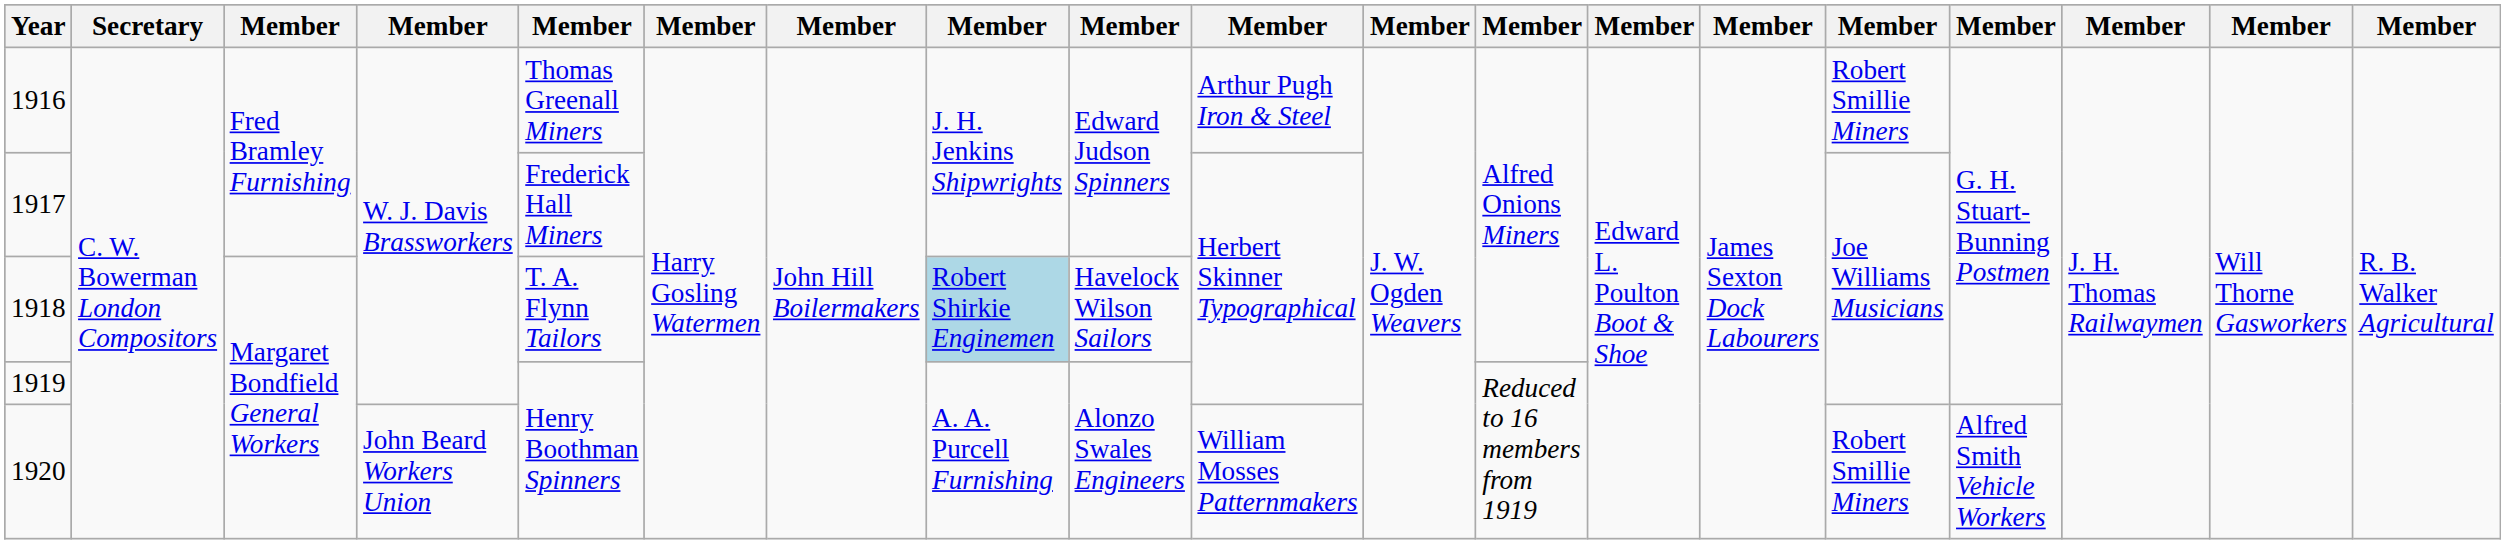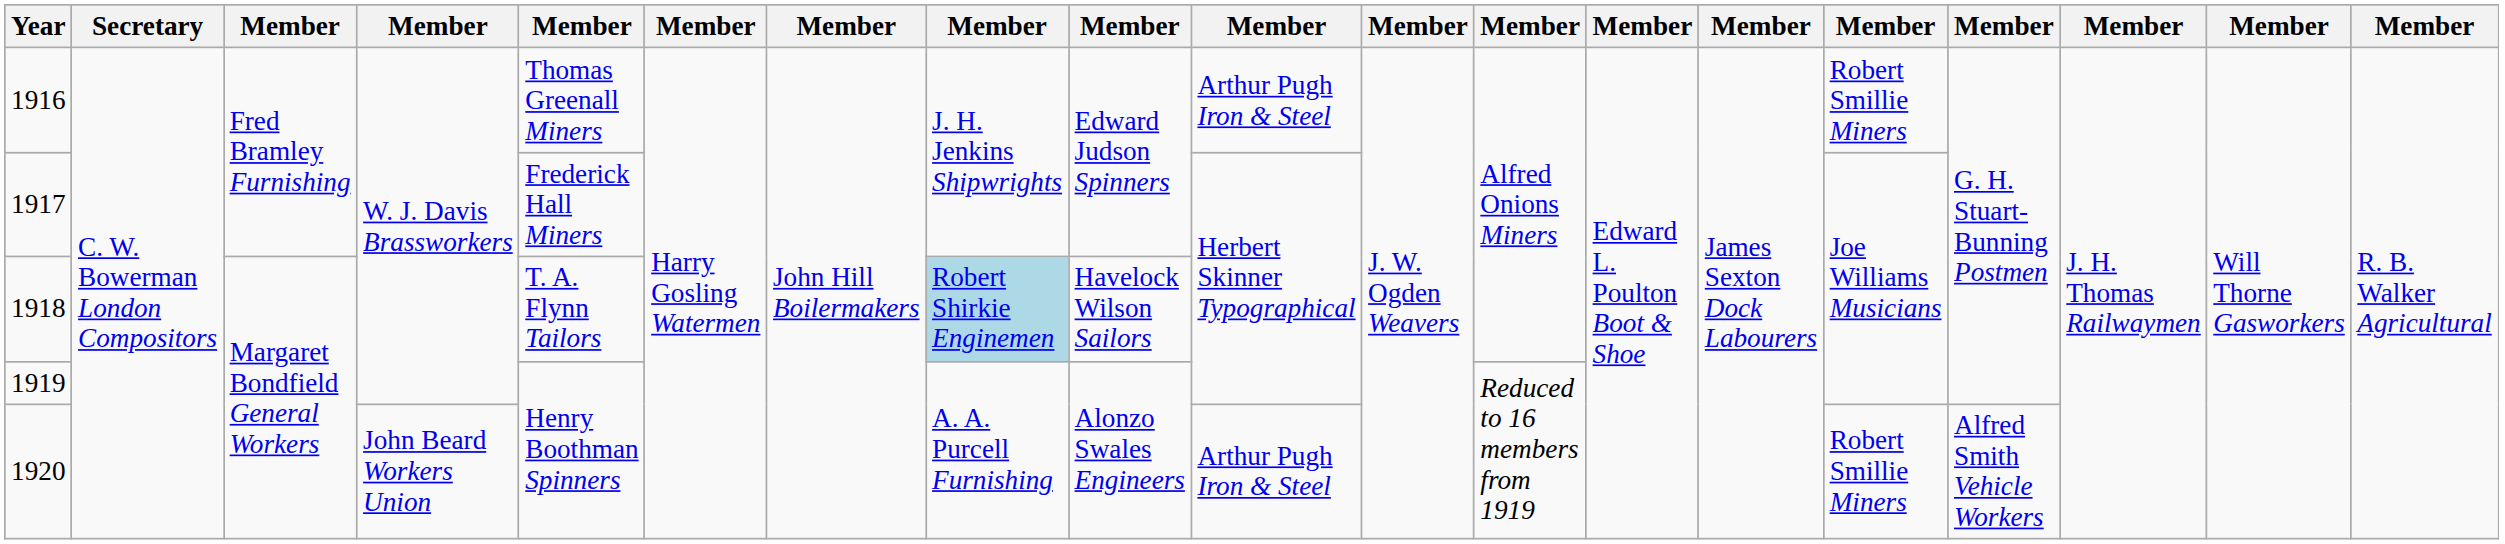 <table class="wikitable">
 <tr>
 <th>Year</th>
 <th>Secretary</th>
 <th>Member</th>
 <th>Member</th>
 <th>Member</th>
 <th>Member</th>
 <th>Member</th>
 <th>Member</th>
 <th>Member</th>
 <th>Member</th>
 <th>Member</th>
 <th>Member</th>
 <th>Member</th>
 <th>Member</th>
 <th>Member</th>
 <th>Member</th>
 <th>Member</th>
 <th>Member</th>
 <th>Member</th>
 </tr>
 <tr>
 <td>1916</td>
 <td rowspan=5><a href='#'>C. W. Bowerman</a><br><em><a href='#'>London Compositors</a></em></td>
 <td rowspan=2><a href='#'>Fred Bramley</a><br><em><a href='#'>Furnishing</a></em></td>
 <td rowspan=4><a href='#'>W. J. Davis</a><br><em><a href='#'>Brassworkers</a></em></td>
 <td><a href='#'>Thomas Greenall</a><br><em><a href='#'>Miners</a></em></td>
 <td rowspan=5><a href='#'>Harry Gosling</a><br><em><a href='#'>Watermen</a></em></td>
 <td rowspan=5><a href='#'>John Hill</a><br><em><a href='#'>Boilermakers</a></em></td>
 <td rowspan=2><a href='#'>J. H. Jenkins</a><br><em><a href='#'>Shipwrights</a></em></td>
 <td rowspan=2><a href='#'>Edward Judson</a><br><em><a href='#'>Spinners</a></em></td>
 <td><a href='#'>Arthur Pugh</a><br><em><a href='#'>Iron & Steel</a></em></td>
 <td rowspan=5><a href='#'>J. W. Ogden</a><br><em><a href='#'>Weavers</a></em></td>
 <td rowspan=3><a href='#'>Alfred Onions</a><br><em><a href='#'>Miners</a></em></td>
 <td rowspan=5><a href='#'>Edward L. Poulton</a><br><em><a href='#'>Boot & Shoe</a></em></td>
 <td rowspan=5><a href='#'>James Sexton</a><br><em><a href='#'>Dock Labourers</a></em></td>
 <td><a href='#'>Robert Smillie</a><br><em><a href='#'>Miners</a></em></td>
 <td rowspan=4><a href='#'>G. H. Stuart-Bunning</a><br><em><a href='#'>Postmen</a></em></td>
 <td rowspan=5><a href='#'>J. H. Thomas</a><br><em><a href='#'>Railwaymen</a></em></td>
 <td rowspan=5><a href='#'>Will Thorne</a><br><em><a href='#'>Gasworkers</a></em></td>
 <td rowspan=5><a href='#'>R. B. Walker</a><br><em><a href='#'>Agricultural</a></em></td>
 </tr>
 <tr>
 <td>1917</td>
 <td><a href='#'>Frederick Hall</a><br><em><a href='#'>Miners</a></em></td>
 <td rowspan=3><a href='#'>Herbert Skinner</a><br><em><a href='#'>Typographical</a></em></td>
 <td rowspan=3><a href='#'>Joe Williams</a><br><em><a href='#'>Musicians</a></em></td>
 </tr>
 <tr>
 <td>1918</td>
 <td rowspan=3><a href='#'>Margaret Bondfield</a><br><em><a href='#'>General Workers</a></em></td>
 <td><a href='#'>T. A. Flynn</a><br><em><a href='#'>Tailors</a></em></td>
 <td style="background: lightblue;"><a href='#'>Robert Shirkie</a><br><em><a href='#'>Enginemen</a></em></td>
 <td><a href='#'>Havelock Wilson</a><br><em><a href='#'>Sailors</a></em></td>
 </tr>
 <tr>
 <td>1919</td>
 <td rowspan=2><a href='#'>Henry Boothman</a><br><em><a href='#'>Spinners</a></em></td>
 <td rowspan=2><a href='#'>A. A. Purcell</a><br><em><a href='#'>Furnishing</a></em></td>
 <td rowspan=2><a href='#'>Alonzo Swales</a><br><em><a href='#'>Engineers</a></em></td>
 <td rowspan=2><em>Reduced to 16 members from 1919</em></td>
 </tr>
 <tr>
 <td>1920</td>
 <td><a href='#'>John Beard</a><br><em><a href='#'>Workers Union</a></em></td>
-<td><a href='#'>William Mosses</a><br><em><a href='#'>Patternmakers</a></em></td>
+<td><a href='#'>Arthur Pugh</a><br><em><a href='#'>Iron & Steel</a></em></td>
 <td><a href='#'>Robert Smillie</a><br><em><a href='#'>Miners</a></em></td>
 <td><a href='#'>Alfred Smith</a><br><em><a href='#'>Vehicle Workers</a></em></td>
 </tr>
 </table>
